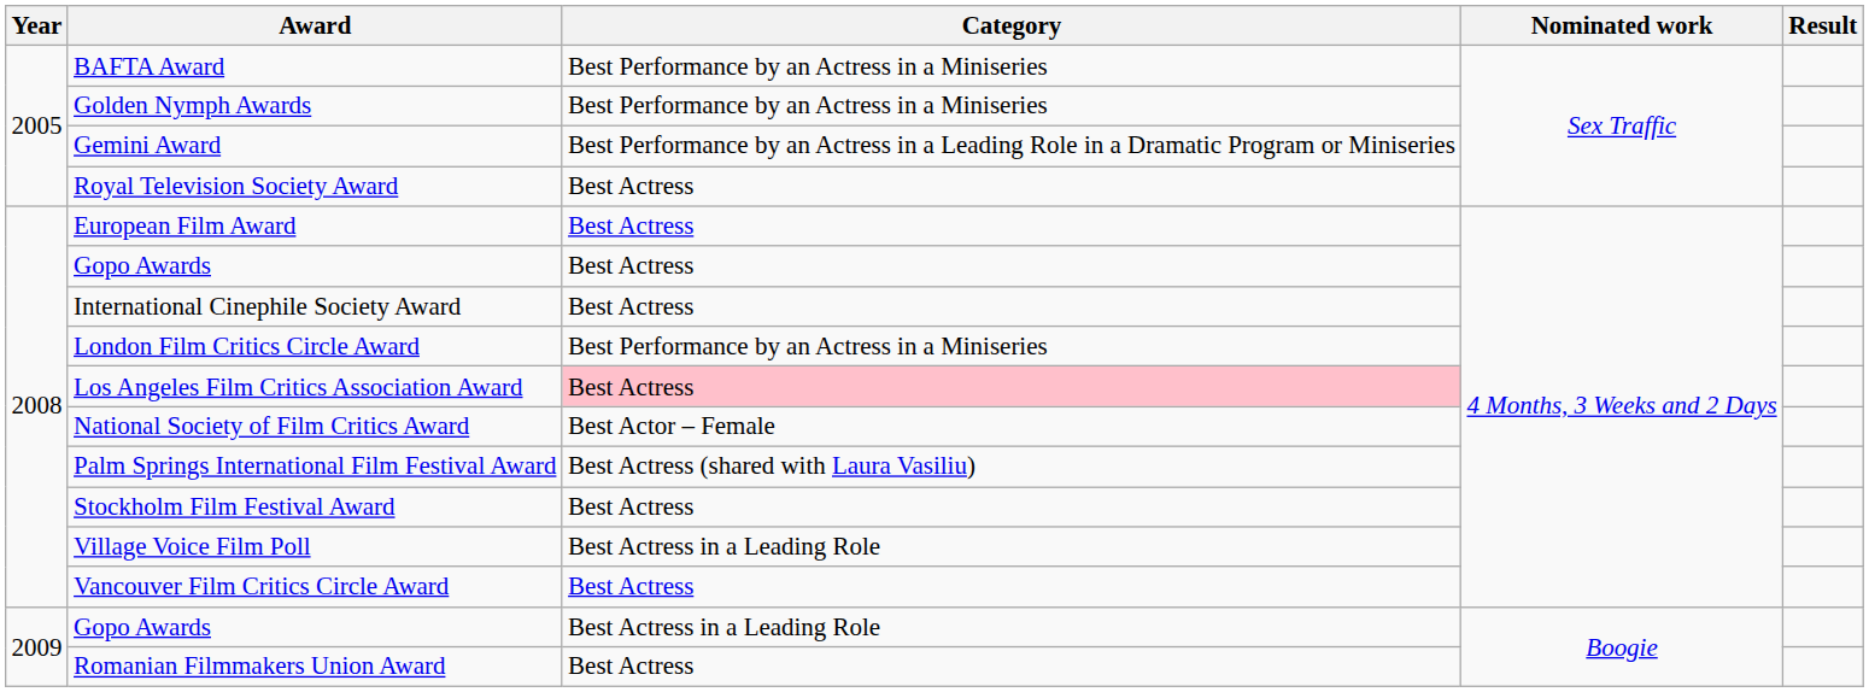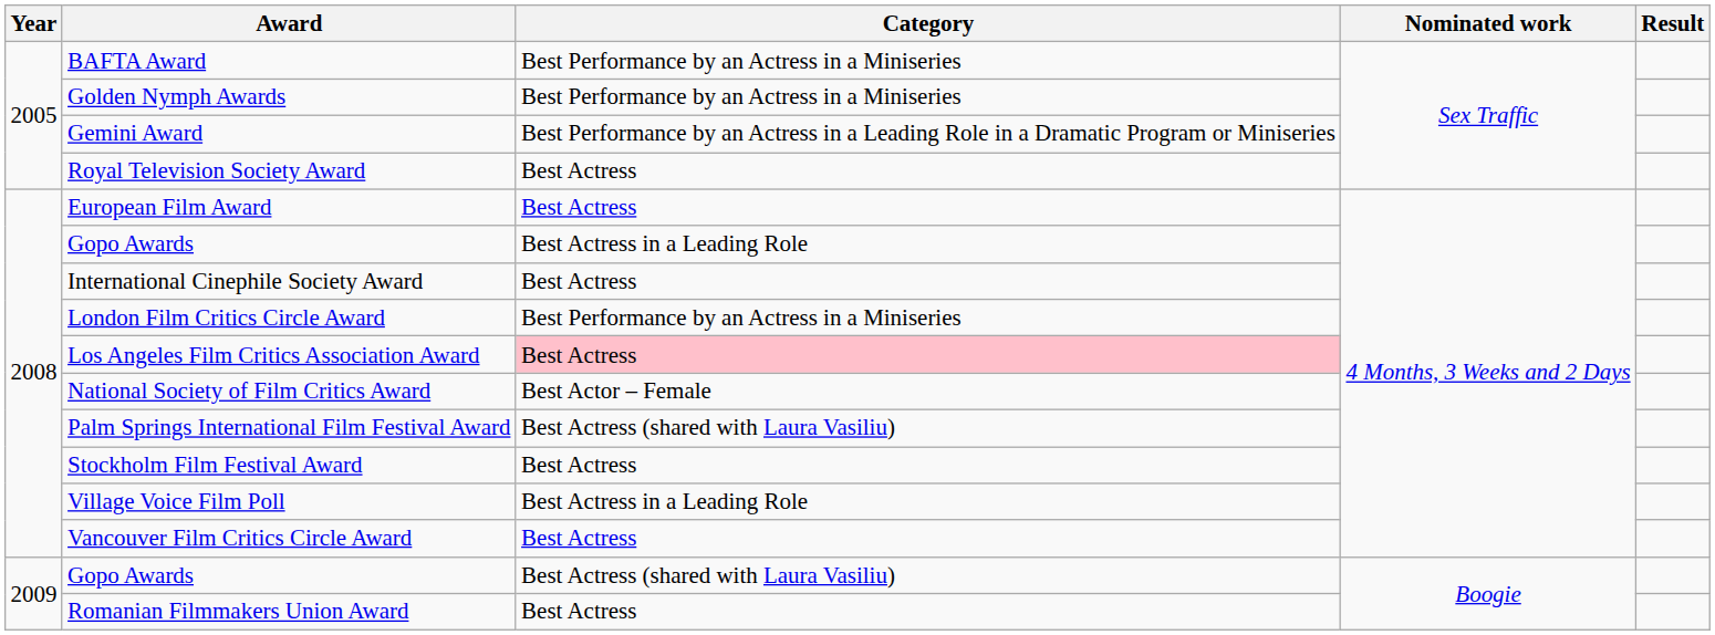 <table class="wikitable">
 <tr>
 <th>Year</th>
 <th>Award</th>
 <th>Category</th>
 <th>Nominated work</th>
 <th>Result</th>
 </tr>
 <tr>
 <td rowspan=4>2005</td>
 <td><a href='#'>BAFTA Award</a></td>
 <td>Best Performance by an Actress in a Miniseries</td>
 <td rowspan=4 style="text-align: center;"><em><a href='#'>Sex Traffic</a></em></td>
 <td></td>
 </tr>
 <tr>
 <td><a href='#'>Golden Nymph Awards</a></td>
 <td>Best Performance by an Actress in a Miniseries</td>
 <td></td>
 </tr>
 <tr>
 <td><a href='#'>Gemini Award</a></td>
 <td>Best Performance by an Actress in a Leading Role in a Dramatic Program or Miniseries</td>
 <td></td>
 </tr>
 <tr>
 <td><a href='#'>Royal Television Society Award</a></td>
 <td>Best Actress</td>
 <td></td>
 </tr>
 <tr>
 <td rowspan=10>2008</td>
 <td><a href='#'>European Film Award</a></td>
 <td><a href='#'>Best Actress</a></td>
 <td rowspan=10 style="text-align: center;"><em><a href='#'>4 Months, 3 Weeks and 2 Days</a></em></td>
 <td></td>
 </tr>
 <tr>
 <td><a href='#'>Gopo Awards</a></td>
-<td>Best Actress</td>
+<td>Best Actress in a Leading Role</td>
 <td></td>
 </tr>
 <tr>
 <td>International Cinephile Society Award</td>
 <td>Best Actress</td>
 <td></td>
 </tr>
 <tr>
 <td><a href='#'>London Film Critics Circle Award</a></td>
 <td>Best Performance by an Actress in a Miniseries</td>
 <td></td>
 </tr>
 <tr>
 <td><a href='#'>Los Angeles Film Critics Association Award</a></td>
 <td style="background: pink;">Best Actress</td>
 <td></td>
 </tr>
 <tr>
 <td><a href='#'>National Society of Film Critics Award</a></td>
 <td>Best Actor – Female</td>
 <td></td>
 </tr>
 <tr>
 <td><a href='#'>Palm Springs International Film Festival Award</a></td>
 <td>Best Actress (shared with <a href='#'>Laura Vasiliu</a>)</td>
 <td></td>
 </tr>
 <tr>
 <td><a href='#'>Stockholm Film Festival Award</a></td>
 <td>Best Actress</td>
 <td></td>
 </tr>
 <tr>
 <td><a href='#'>Village Voice Film Poll</a></td>
 <td>Best Actress in a Leading Role</td>
 <td></td>
 </tr>
 <tr>
 <td><a href='#'>Vancouver Film Critics Circle Award</a></td>
 <td><a href='#'>Best Actress</a></td>
 <td></td>
 </tr>
 <tr>
 <td rowspan=2>2009</td>
 <td><a href='#'>Gopo Awards</a></td>
-<td>Best Actress in a Leading Role</td>
+<td>Best Actress (shared with <a href='#'>Laura Vasiliu</a>)</td>
 <td rowspan=2 style="text-align: center;"><em><a href='#'>Boogie</a></em></td>
 <td></td>
 </tr>
 <tr>
 <td><a href='#'>Romanian Filmmakers Union Award</a></td>
 <td>Best Actress</td>
 <td></td>
 </tr>
 </table>
